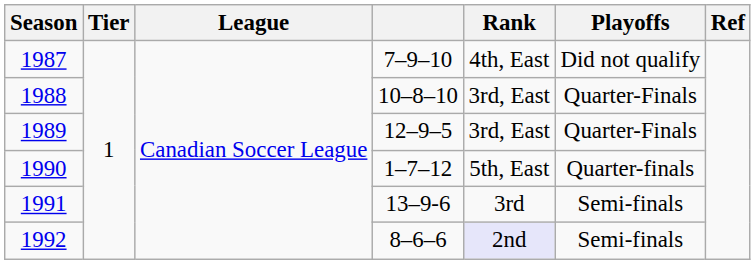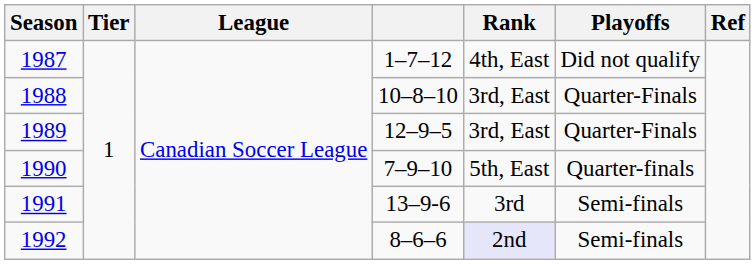 <table class="wikitable" style="text-align: center;">
 <tr>
 <th>Season</th>
 <th>Tier</th>
 <th>League</th>
 <th></th>
 <th>Rank</th>
 <th>Playoffs</th>
 <th>Ref</th>
 </tr>
 <tr>
 <td><a href='#'>1987</a></td>
 <td rowspan="6">1</td>
 <td rowspan="6"><a href='#'>Canadian Soccer League</a></td>
-<td>7–9–10</td>
+<td>1–7–12</td>
 <td>4th, East</td>
 <td>Did not qualify</td>
 <td rowspan="6"></td>
 </tr>
 <tr>
 <td><a href='#'>1988</a></td>
 <td>10–8–10</td>
 <td>3rd, East</td>
 <td>Quarter-Finals</td>
 </tr>
 <tr>
 <td><a href='#'>1989</a></td>
 <td>12–9–5</td>
 <td>3rd, East</td>
 <td>Quarter-Finals</td>
 </tr>
 <tr>
 <td><a href='#'>1990</a></td>
-<td>1–7–12</td>
+<td>7–9–10</td>
 <td>5th, East</td>
 <td>Quarter-finals</td>
 </tr>
 <tr>
 <td><a href='#'>1991</a></td>
 <td>13–9-6</td>
 <td>3rd</td>
 <td>Semi-finals</td>
 </tr>
 <tr>
 <td><a href='#'>1992</a></td>
 <td>8–6–6</td>
 <td style="background: lavender;">2nd</td>
 <td>Semi-finals</td>
 </tr>
 </table>
